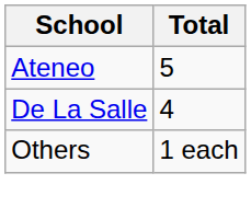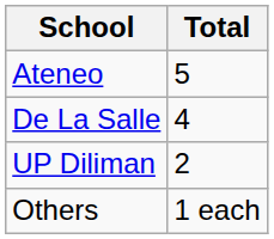 <table class=wikitable>
 <tr>
 <th>School</th>
 <th>Total</th>
 </tr>
 <tr>
 <td><a href='#'>Ateneo</a></td>
 <td>5</td>
 </tr>
 <tr>
 <td><a href='#'>De La Salle</a></td>
 <td>4</td>
 </tr>
 <tr>
+<td><a href='#'>UP Diliman</a></td>
+<td>2</td>
+</tr>
+<tr>
 <td>Others</td>
 <td>1 each</td>
 </tr>
 </table>
